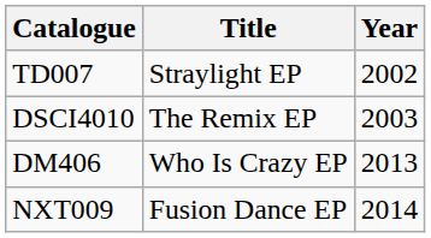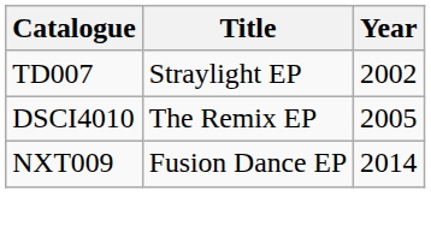 <table class="wikitable">
 <tr>
 <th>Catalogue</th>
 <th>Title</th>
 <th>Year</th>
 </tr>
 <tr>
 <td>TD007</td>
 <td>Straylight EP</td>
 <td>2002</td>
 </tr>
 <tr>
 <td>DSCI4010</td>
 <td>The Remix EP</td>
-<td>2003</td>
-</tr>
-<tr>
-<td>DM406</td>
-<td>Who Is Crazy EP</td>
-<td>2013</td>
+<td>2005</td>
 </tr>
 <tr>
 <td>NXT009</td>
 <td>Fusion Dance EP</td>
 <td>2014</td>
 </tr>
 </table>
